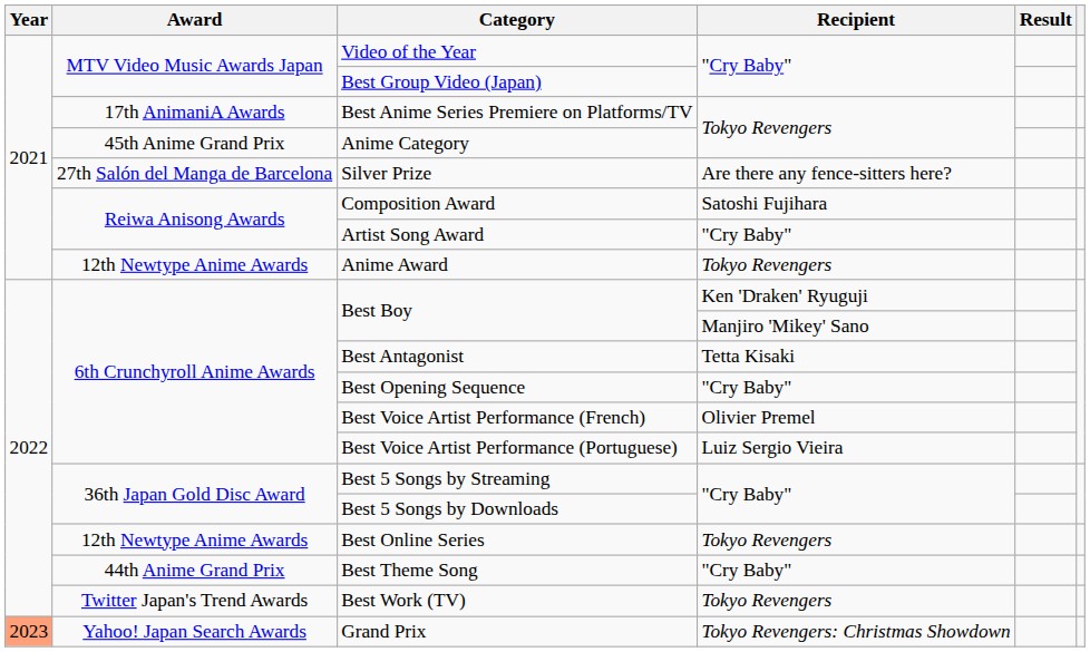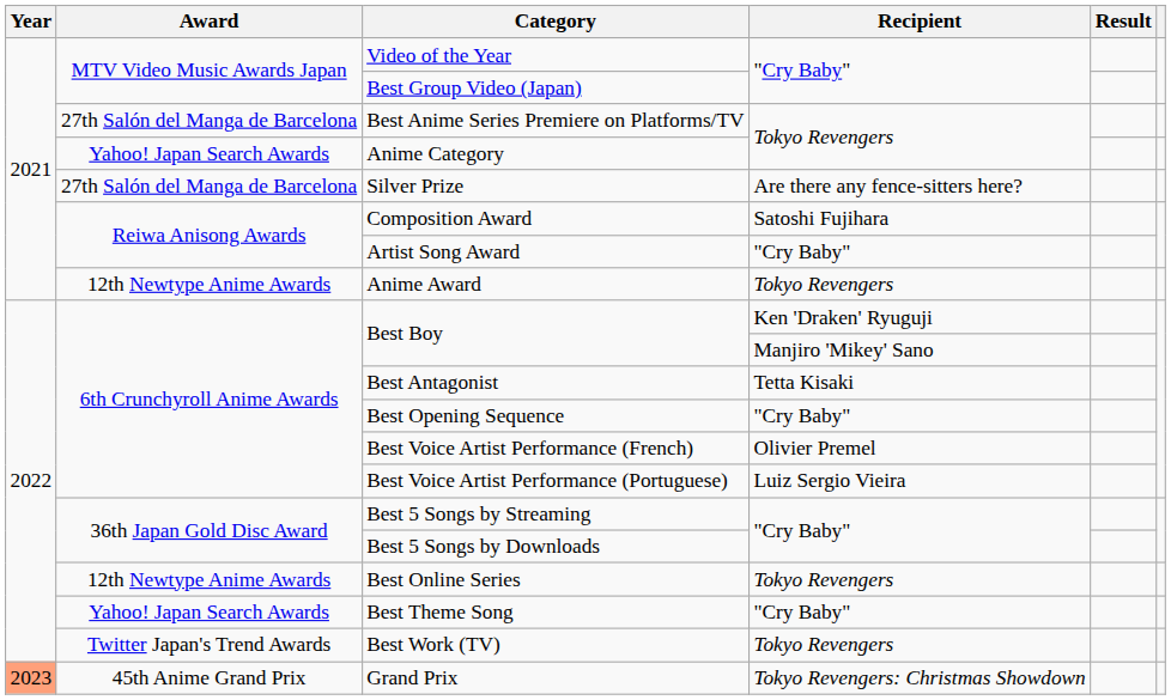 <table class="wikitable plainrowheaders sortable">
 <tr>
 <th scope="col">Year</th>
 <th scope="col">Award</th>
 <th scope="col">Category</th>
 <th scope="col">Recipient</th>
 <th scope="col">Result</th>
 <th scope="col" class="unsortable"></th>
 </tr>
 <tr>
 <td rowspan="8" align="center">2021</td>
 <td rowspan="2" align="center"><a href='#'>MTV Video Music Awards Japan</a></td>
 <td><a href='#'>Video of the Year</a></td>
 <td rowspan="2">"<a href='#'>Cry Baby</a>" </td>
 <td></td>
 <td rowspan="2" style="text-align:center;"></td>
 </tr>
 <tr>
 <td><a href='#'>Best Group Video (Japan)</a></td>
 <td></td>
 </tr>
 <tr>
-<td align="center">17th <a href='#'>AnimaniA Awards</a></td>
+<td align="center">27th <a href='#'>Salón del Manga de Barcelona</a></td>
 <td>Best Anime Series Premiere on Platforms/TV</td>
 <td rowspan="2"><em>Tokyo Revengers</em></td>
 <td></td>
 <td style="text-align:center;"></td>
 </tr>
 <tr>
-<td align="center">45th Anime Grand Prix</td>
+<td align="center"><a href='#'>Yahoo! Japan Search Awards</a></td>
 <td>Anime Category</td>
 <td></td>
 <td style="text-align:center;"></td>
 </tr>
 <tr>
 <td align="center">27th <a href='#'>Salón del Manga de Barcelona</a></td>
 <td>Silver Prize</td>
 <td>Are there any fence-sitters here?</td>
 <td></td>
 <td style="text-align:center;"></td>
 </tr>
 <tr>
 <td rowspan="2" align="center"><a href='#'>Reiwa Anisong Awards</a></td>
 <td>Composition Award</td>
 <td>Satoshi Fujihara </td>
 <td></td>
 <td rowspan="2" style="text-align:center;"></td>
 </tr>
 <tr>
 <td>Artist Song Award</td>
 <td>"Cry Baby" </td>
 <td></td>
 </tr>
 <tr>
 <td align="center">12th <a href='#'>Newtype Anime Awards</a></td>
 <td>Anime Award</td>
 <td><em>Tokyo Revengers</em></td>
 <td></td>
 <td style="text-align:center;"></td>
 </tr>
 <tr>
 <td rowspan="11" align="center">2022</td>
 <td rowspan="6" align="center"><a href='#'>6th Crunchyroll Anime Awards</a></td>
 <td rowspan="2">Best Boy</td>
 <td>Ken 'Draken' Ryuguji</td>
 <td></td>
 <td rowspan="6" style="text-align:center;"></td>
 </tr>
 <tr>
 <td>Manjiro 'Mikey' Sano</td>
 <td></td>
 </tr>
 <tr>
 <td>Best Antagonist</td>
 <td>Tetta Kisaki</td>
 <td></td>
 </tr>
 <tr>
 <td>Best Opening Sequence</td>
 <td>"Cry Baby" </td>
 <td></td>
 </tr>
 <tr>
 <td>Best Voice Artist Performance (French)</td>
 <td>Olivier Premel </td>
 <td></td>
 </tr>
 <tr>
 <td>Best Voice Artist Performance (Portuguese)</td>
 <td>Luiz Sergio Vieira </td>
 <td></td>
 </tr>
 <tr>
 <td rowspan="2" align="center">36th <a href='#'>Japan Gold Disc Award</a></td>
 <td>Best 5 Songs by Streaming</td>
 <td rowspan="2">"Cry Baby" </td>
 <td></td>
 <td rowspan="2" style="text-align:center;"></td>
 </tr>
 <tr>
 <td>Best 5 Songs by Downloads</td>
 <td></td>
 </tr>
 <tr>
 <td align="center">12th <a href='#'>Newtype Anime Awards</a></td>
 <td>Best Online Series</td>
 <td><em>Tokyo Revengers</em></td>
 <td></td>
 <td style="text-align:center;"></td>
 </tr>
 <tr>
-<td align="center">44th <a href='#'>Anime Grand Prix</a></td>
+<td align="center"><a href='#'>Yahoo! Japan Search Awards</a></td>
 <td>Best Theme Song</td>
 <td>"Cry Baby" </td>
 <td></td>
 <td style="text-align:center;"></td>
 </tr>
 <tr>
 <td align="center"><a href='#'>Twitter</a> Japan's Trend Awards</td>
 <td>Best Work (TV)</td>
 <td><em>Tokyo Revengers</em></td>
 <td></td>
 <td style="text-align:center;"></td>
 </tr>
 <tr>
 <td align="center" style="background: lightsalmon;">2023</td>
-<td align="center"><a href='#'>Yahoo! Japan Search Awards</a></td>
+<td align="center">45th Anime Grand Prix</td>
 <td>Grand Prix</td>
 <td><em>Tokyo Revengers: Christmas Showdown</em></td>
 <td></td>
 <td style="text-align:center;"></td>
 </tr>
 </table>
